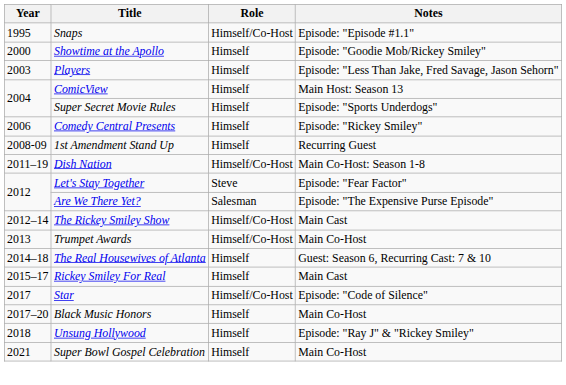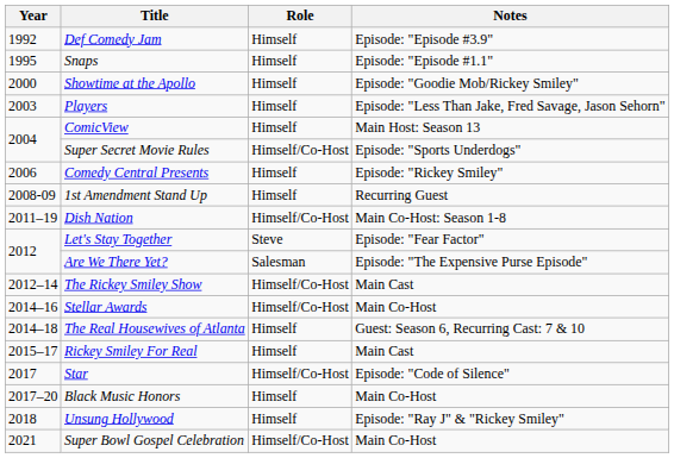 <table class="wikitable plainrowheaders sortable" style="margin-right: 0;">
 <tr>
 <th>Year</th>
 <th>Title</th>
 <th>Role</th>
 <th>Notes</th>
 </tr>
 <tr>
+<td>1992</td>
+<td><em><a href='#'>Def Comedy Jam</a></em></td>
+<td>Himself</td>
+<td>Episode: "Episode #3.9"</td>
+</tr>
+<tr>
 <td>1995</td>
 <td><em>Snaps</em></td>
-<td>Himself/Co-Host</td>
+<td>Himself</td>
 <td>Episode: "Episode #1.1"</td>
 </tr>
 <tr>
 <td>2000</td>
 <td><em><a href='#'>Showtime at the Apollo</a></em></td>
 <td>Himself</td>
 <td>Episode: "Goodie Mob/Rickey Smiley"</td>
 </tr>
 <tr>
 <td>2003</td>
 <td><em><a href='#'>Players</a></em></td>
 <td>Himself</td>
 <td>Episode: "Less Than Jake, Fred Savage, Jason Sehorn"</td>
 </tr>
 <tr>
 <td rowspan="2">2004</td>
 <td><em><a href='#'>ComicView</a></em></td>
 <td>Himself</td>
 <td>Main Host: Season 13</td>
 </tr>
 <tr>
 <td><em>Super Secret Movie Rules</em></td>
-<td>Himself</td>
+<td>Himself/Co-Host</td>
 <td>Episode: "Sports Underdogs"</td>
 </tr>
 <tr>
 <td>2006</td>
 <td><em><a href='#'>Comedy Central Presents</a></em></td>
 <td>Himself</td>
 <td>Episode: "Rickey Smiley"</td>
 </tr>
 <tr>
 <td>2008-09</td>
 <td><em>1st Amendment Stand Up</em></td>
 <td>Himself</td>
 <td>Recurring Guest</td>
 </tr>
 <tr>
 <td>2011–19</td>
 <td><em><a href='#'>Dish Nation</a></em></td>
 <td>Himself/Co-Host</td>
 <td>Main Co-Host: Season 1-8</td>
 </tr>
 <tr>
 <td rowspan="2">2012</td>
 <td><em><a href='#'>Let's Stay Together</a></em></td>
 <td>Steve</td>
 <td>Episode: "Fear Factor"</td>
 </tr>
 <tr>
 <td><em><a href='#'>Are We There Yet?</a></em></td>
 <td>Salesman</td>
 <td>Episode: "The Expensive Purse Episode"</td>
 </tr>
 <tr>
 <td>2012–14</td>
 <td><em><a href='#'>The Rickey Smiley Show</a></em></td>
 <td>Himself/Co-Host</td>
 <td>Main Cast</td>
 </tr>
 <tr>
-<td>2013</td>
-<td><em>Trumpet Awards</em></td>
+<td>2014–16</td>
+<td><em><a href='#'>Stellar Awards</a></em></td>
 <td>Himself/Co-Host</td>
 <td>Main Co-Host</td>
 </tr>
 <tr>
 <td>2014–18</td>
 <td><em><a href='#'>The Real Housewives of Atlanta</a></em></td>
 <td>Himself</td>
 <td>Guest: Season 6, Recurring Cast: 7 & 10</td>
 </tr>
 <tr>
 <td>2015–17</td>
 <td><em><a href='#'>Rickey Smiley For Real</a></em></td>
 <td>Himself</td>
 <td>Main Cast</td>
 </tr>
 <tr>
 <td>2017</td>
 <td><em><a href='#'>Star</a></em></td>
 <td>Himself/Co-Host</td>
 <td>Episode: "Code of Silence"</td>
 </tr>
 <tr>
 <td>2017–20</td>
 <td><em>Black Music Honors</em></td>
 <td>Himself</td>
 <td>Main Co-Host</td>
 </tr>
 <tr>
 <td>2018</td>
 <td><em><a href='#'>Unsung Hollywood</a></em></td>
 <td>Himself</td>
 <td>Episode: "Ray J" & "Rickey Smiley"</td>
 </tr>
 <tr>
 <td>2021</td>
 <td><em>Super Bowl Gospel Celebration</em></td>
-<td>Himself</td>
+<td>Himself/Co-Host</td>
 <td>Main Co-Host</td>
 </tr>
 </table>
